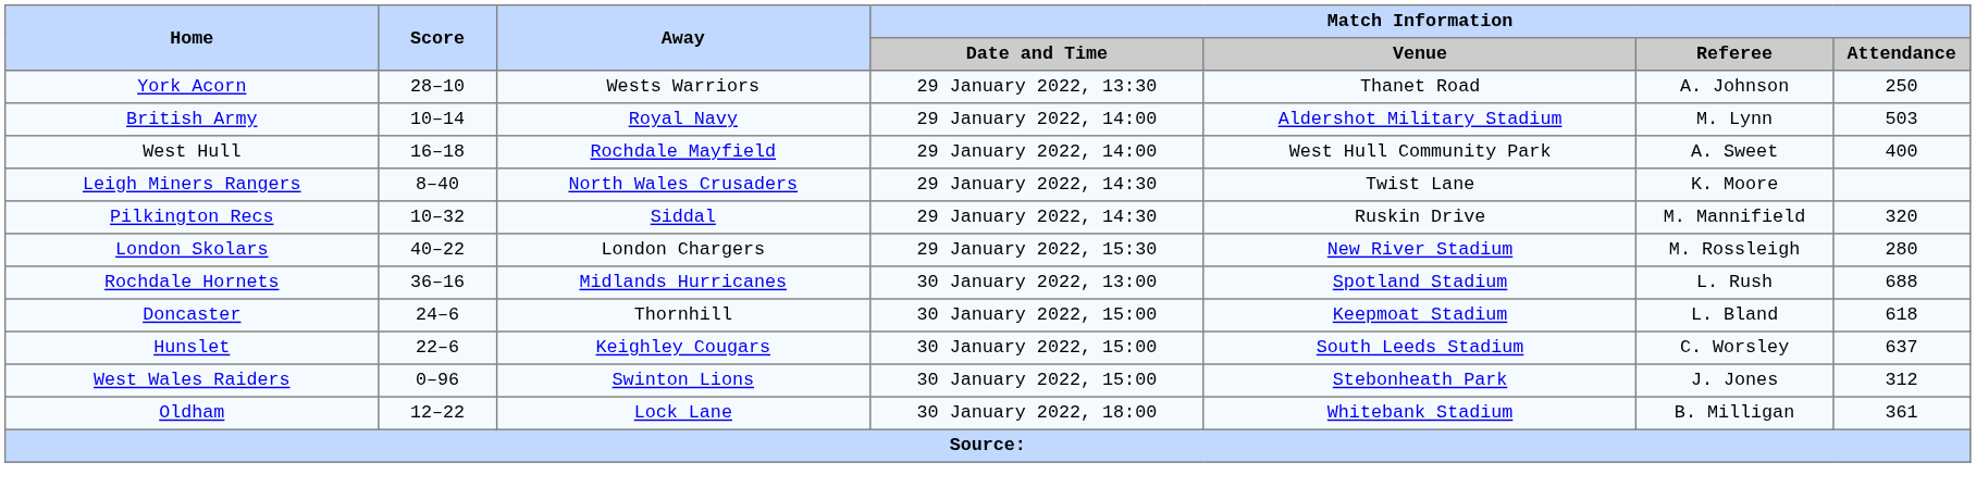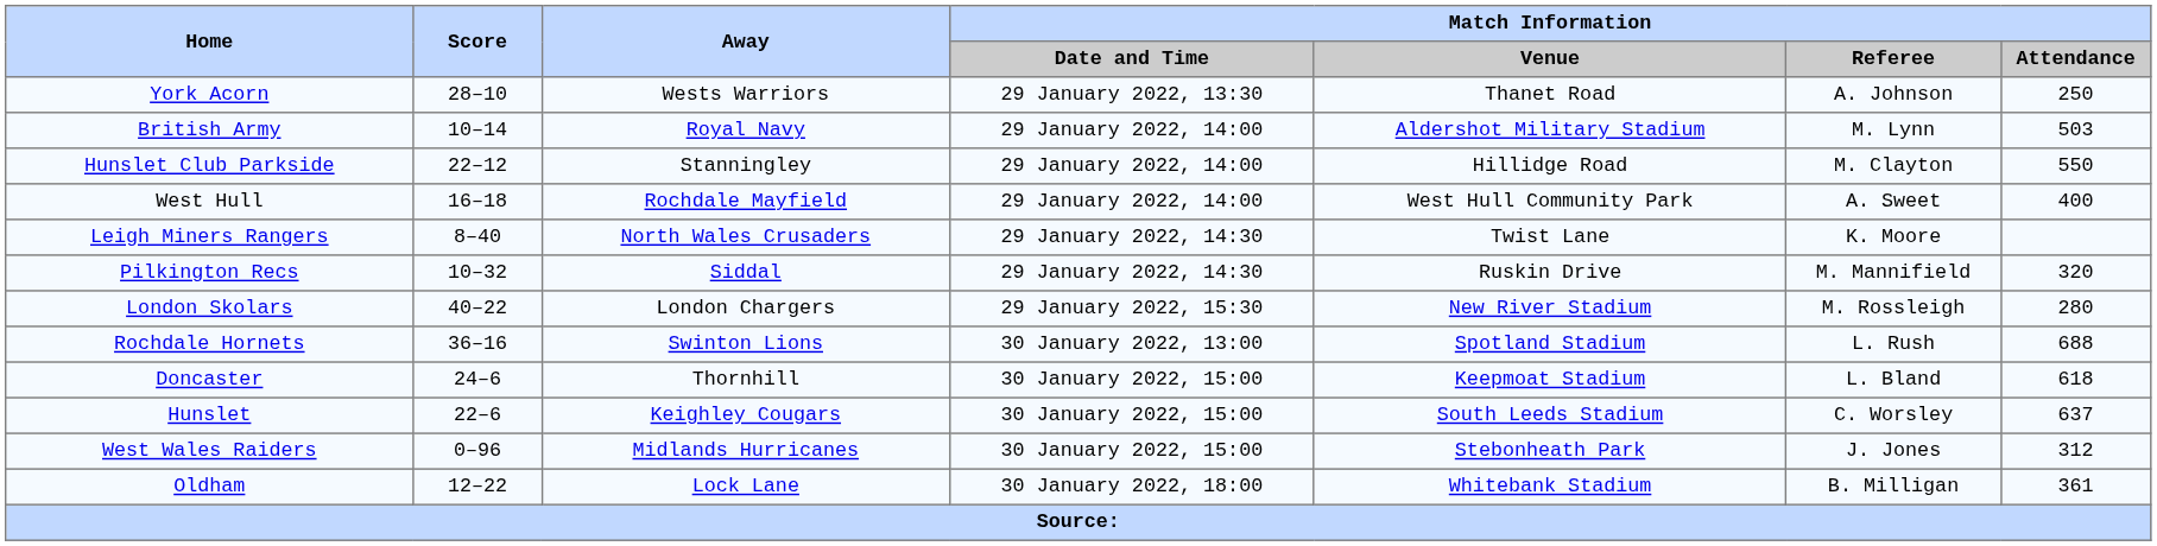 <table border=1 style="border-collapse:collapse; font-size:90%; text-align:center"; cellpadding=3 cellspacing=0 width=100%>
 <tr bgcolor="#c1d8ff">
 <th rowspan=2 width=19%>Home</th>
 <th rowspan=2 width=6%>Score</th>
 <th rowspan=2 width=19%>Away</th>
 <th colspan=4>Match Information</th>
 </tr>
 <tr bgcolor="#cccccc">
 <th width=17%>Date and Time</th>
 <th width=22%>Venue</th>
 <th width=10%>Referee</th>
 <th width=7%>Attendance</th>
 </tr>
 <tr bgcolor=#f5faff>
 <td><a href='#'>York Acorn</a></td>
 <td>28–10</td>
 <td>Wests Warriors</td>
 <td>29 January 2022, 13:30</td>
 <td>Thanet Road</td>
 <td>A. Johnson</td>
 <td>250</td>
 </tr>
 <tr bgcolor=#f5faff>
 <td><a href='#'>British Army</a></td>
 <td>10–14</td>
 <td><a href='#'>Royal Navy</a></td>
 <td>29 January 2022, 14:00</td>
 <td><a href='#'>Aldershot Military Stadium</a></td>
 <td>M. Lynn</td>
 <td>503</td>
+</tr>
+<tr bgcolor=#f5faff>
+<td><a href='#'>Hunslet Club Parkside</a></td>
+<td>22–12</td>
+<td>Stanningley</td>
+<td>29 January 2022, 14:00</td>
+<td>Hillidge Road</td>
+<td>M. Clayton</td>
+<td>550</td>
 </tr>
 <tr bgcolor=#f5faff>
 <td>West Hull</td>
 <td>16–18</td>
 <td><a href='#'>Rochdale Mayfield</a></td>
 <td>29 January 2022, 14:00</td>
 <td>West Hull Community Park</td>
 <td>A. Sweet</td>
 <td>400</td>
 </tr>
 <tr bgcolor=#f5faff>
 <td><a href='#'>Leigh Miners Rangers</a></td>
 <td>8–40</td>
 <td> <a href='#'>North Wales Crusaders</a></td>
 <td>29 January 2022, 14:30</td>
 <td>Twist Lane</td>
 <td>K. Moore</td>
 <td></td>
 </tr>
 <tr bgcolor=#f5faff>
 <td><a href='#'>Pilkington Recs</a></td>
 <td>10–32</td>
 <td><a href='#'>Siddal</a></td>
 <td>29 January 2022, 14:30</td>
 <td>Ruskin Drive</td>
 <td>M. Mannifield</td>
 <td>320</td>
 </tr>
 <tr bgcolor=#f5faff>
 <td> <a href='#'>London Skolars</a></td>
 <td>40–22</td>
 <td>London Chargers</td>
 <td>29 January 2022, 15:30</td>
 <td><a href='#'>New River Stadium</a></td>
 <td>M. Rossleigh</td>
 <td>280</td>
 </tr>
 <tr bgcolor=#f5faff>
 <td> <a href='#'>Rochdale Hornets</a></td>
 <td>36–16</td>
-<td> <a href='#'>Midlands Hurricanes</a></td>
+<td> <a href='#'>Swinton Lions</a></td>
 <td>30 January 2022, 13:00</td>
 <td><a href='#'>Spotland Stadium</a></td>
 <td>L. Rush</td>
 <td>688</td>
 </tr>
 <tr bgcolor=#f5faff>
 <td> <a href='#'>Doncaster</a></td>
 <td>24–6</td>
 <td>Thornhill</td>
 <td>30 January 2022, 15:00</td>
 <td><a href='#'>Keepmoat Stadium</a></td>
 <td>L. Bland</td>
 <td>618</td>
 </tr>
 <tr bgcolor=#f5faff>
 <td> <a href='#'>Hunslet</a></td>
 <td>22–6</td>
 <td> <a href='#'>Keighley Cougars</a></td>
 <td>30 January 2022, 15:00</td>
 <td><a href='#'>South Leeds Stadium</a></td>
 <td>C. Worsley</td>
 <td>637</td>
 </tr>
 <tr bgcolor=#f5faff>
 <td> <a href='#'>West Wales Raiders</a></td>
 <td>0–96</td>
-<td> <a href='#'>Swinton Lions</a></td>
+<td> <a href='#'>Midlands Hurricanes</a></td>
 <td>30 January 2022, 15:00</td>
 <td><a href='#'>Stebonheath Park</a></td>
 <td>J. Jones</td>
 <td>312</td>
 </tr>
 <tr bgcolor=#f5faff>
 <td> <a href='#'>Oldham</a></td>
 <td>12–22</td>
 <td><a href='#'>Lock Lane</a></td>
 <td>30 January 2022, 18:00</td>
 <td><a href='#'>Whitebank Stadium</a></td>
 <td>B. Milligan</td>
 <td>361</td>
 </tr>
 <tr style="background:#c1d8ff;">
 <th colspan=7>Source:</th>
 </tr>
 </table>
